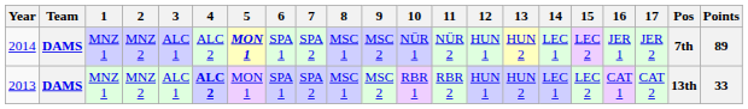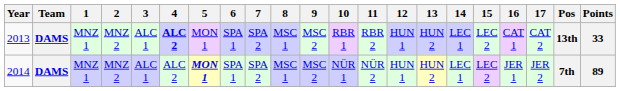 <table class="wikitable" style="text-align:center; font-size:85%">
 <tr>
 <th>Year</th>
 <th>Team</th>
 <th>1</th>
 <th>2</th>
 <th>3</th>
 <th>4</th>
 <th>5</th>
 <th>6</th>
 <th>7</th>
 <th>8</th>
 <th>9</th>
 <th>10</th>
 <th>11</th>
 <th>12</th>
 <th>13</th>
 <th>14</th>
 <th>15</th>
 <th>16</th>
 <th>17</th>
 <th>Pos</th>
 <th>Points</th>
 </tr>
 <tr>
+<td><a href='#'>2013</a></td>
+<th><a href='#'>DAMS</a></th>
+<td style="background:#DFFFDF;"><a href='#'>MNZ<br>1</a><br></td>
+<td style="background:#DFFFDF;"><a href='#'>MNZ<br>2</a><br></td>
+<td style="background:#DFFFDF;"><a href='#'>ALC<br>1</a><br></td>
+<td style="background:#CFCFFF;"><strong><a href='#'>ALC<br>2</a></strong><br></td>
+<td style="background:#EFCFFF;"><a href='#'>MON<br>1</a><br></td>
+<td style="background:#CFCFFF;"><a href='#'>SPA<br>1</a><br></td>
+<td style="background:#CFCFFF;"><a href='#'>SPA<br>2</a><br></td>
+<td style="background:#CFCFFF;"><a href='#'>MSC<br>1</a><br></td>
+<td style="background:#DFFFDF;"><a href='#'>MSC<br>2</a><br></td>
+<td style="background:#EFCFFF;"><a href='#'>RBR<br>1</a><br></td>
+<td style="background:#DFFFDF;"><a href='#'>RBR<br>2</a><br></td>
+<td style="background:#CFCFFF;"><a href='#'>HUN<br>1</a><br></td>
+<td style="background:#CFCFFF;"><a href='#'>HUN<br>2</a><br></td>
+<td style="background:#CFCFFF;"><a href='#'>LEC<br>1</a><br></td>
+<td style="background:#DFFFDF;"><a href='#'>LEC<br>2</a><br></td>
+<td style="background:#EFCFFF;"><a href='#'>CAT<br>1</a><br></td>
+<td style="background:#DFFFDF;"><a href='#'>CAT<br>2</a><br></td>
+<th>13th</th>
+<th>33</th>
+</tr>
+<tr>
 <td><a href='#'>2014</a></td>
 <th><a href='#'>DAMS</a></th>
 <td style="background:#CFCFFF;"><a href='#'>MNZ<br>1</a><br></td>
 <td style="background:#CFCFFF;"><a href='#'>MNZ<br>2</a><br></td>
 <td style="background:#CFCFFF;"><a href='#'>ALC<br>1</a><br></td>
 <td style="background:#DFFFDF;"><a href='#'>ALC<br>2</a><br></td>
 <td style="background:#FFFFBF;"><strong><em><a href='#'>MON<br>1</a></em></strong><br></td>
 <td style="background:#DFFFDF;"><a href='#'>SPA<br>1</a><br></td>
 <td style="background:#DFFFDF;"><a href='#'>SPA<br>2</a><br></td>
 <td style="background:#CFCFFF;"><a href='#'>MSC<br>1</a><br></td>
 <td style="background:#CFCFFF;"><a href='#'>MSC<br>2</a><br></td>
 <td style="background:#CFCFFF;"><a href='#'>NÜR<br>1</a><br></td>
 <td style="background:#DFFFDF;"><a href='#'>NÜR<br>2</a><br></td>
 <td style="background:#DFFFDF;"><a href='#'>HUN<br>1</a><br></td>
 <td style="background:#FFFFBF;"><a href='#'>HUN<br>2</a><br></td>
 <td style="background:#DFFFDF;"><a href='#'>LEC<br>1</a><br></td>
 <td style="background:#EFCFFF;"><a href='#'>LEC<br>2</a><br></td>
 <td style="background:#DFFFDF;"><a href='#'>JER<br>1</a><br></td>
 <td style="background:#DFFFDF;"><a href='#'>JER<br>2</a><br></td>
 <th>7th</th>
 <th>89</th>
 </tr>
-<tr>
-<td><a href='#'>2013</a></td>
-<th><a href='#'>DAMS</a></th>
-<td style="background:#DFFFDF;"><a href='#'>MNZ<br>1</a><br></td>
-<td style="background:#DFFFDF;"><a href='#'>MNZ<br>2</a><br></td>
-<td style="background:#DFFFDF;"><a href='#'>ALC<br>1</a><br></td>
-<td style="background:#CFCFFF;"><strong><a href='#'>ALC<br>2</a></strong><br></td>
-<td style="background:#EFCFFF;"><a href='#'>MON<br>1</a><br></td>
-<td style="background:#CFCFFF;"><a href='#'>SPA<br>1</a><br></td>
-<td style="background:#CFCFFF;"><a href='#'>SPA<br>2</a><br></td>
-<td style="background:#CFCFFF;"><a href='#'>MSC<br>1</a><br></td>
-<td style="background:#DFFFDF;"><a href='#'>MSC<br>2</a><br></td>
-<td style="background:#EFCFFF;"><a href='#'>RBR<br>1</a><br></td>
-<td style="background:#DFFFDF;"><a href='#'>RBR<br>2</a><br></td>
-<td style="background:#CFCFFF;"><a href='#'>HUN<br>1</a><br></td>
-<td style="background:#CFCFFF;"><a href='#'>HUN<br>2</a><br></td>
-<td style="background:#CFCFFF;"><a href='#'>LEC<br>1</a><br></td>
-<td style="background:#DFFFDF;"><a href='#'>LEC<br>2</a><br></td>
-<td style="background:#EFCFFF;"><a href='#'>CAT<br>1</a><br></td>
-<td style="background:#DFFFDF;"><a href='#'>CAT<br>2</a><br></td>
-<th>13th</th>
-<th>33</th>
-</tr>
 </table>
